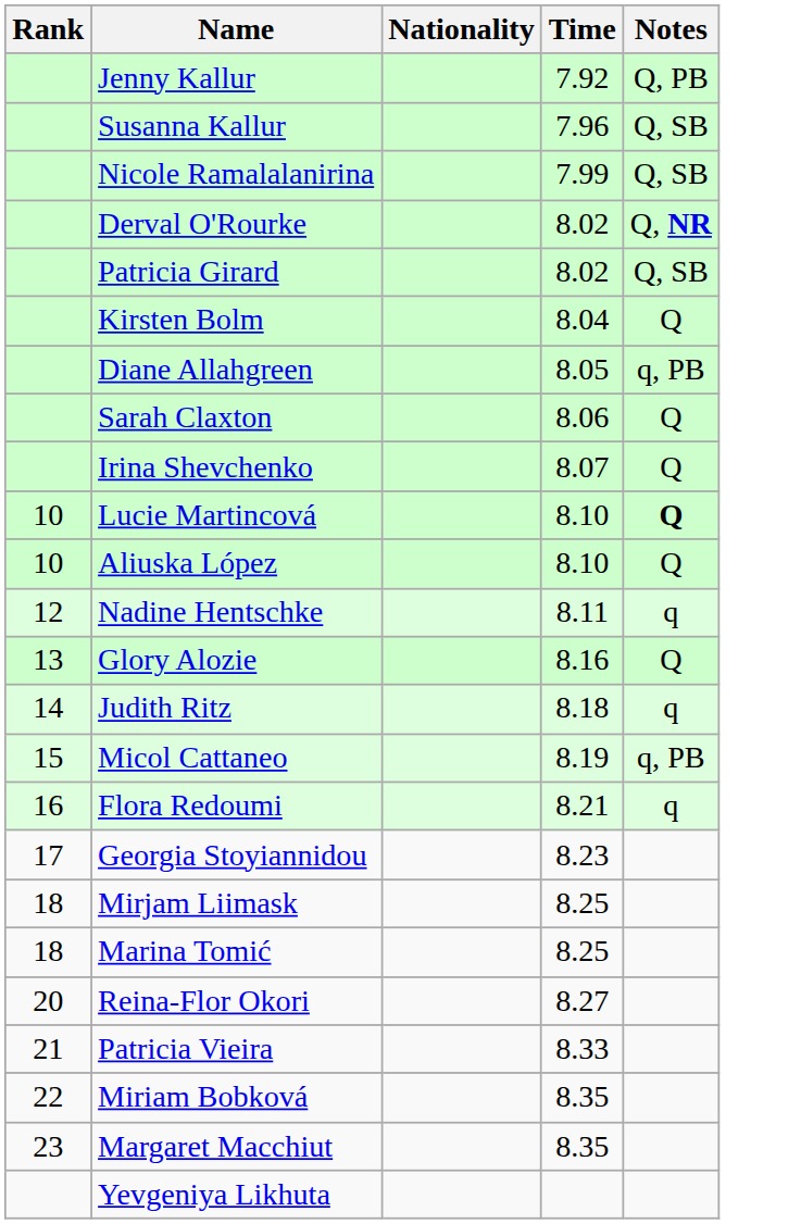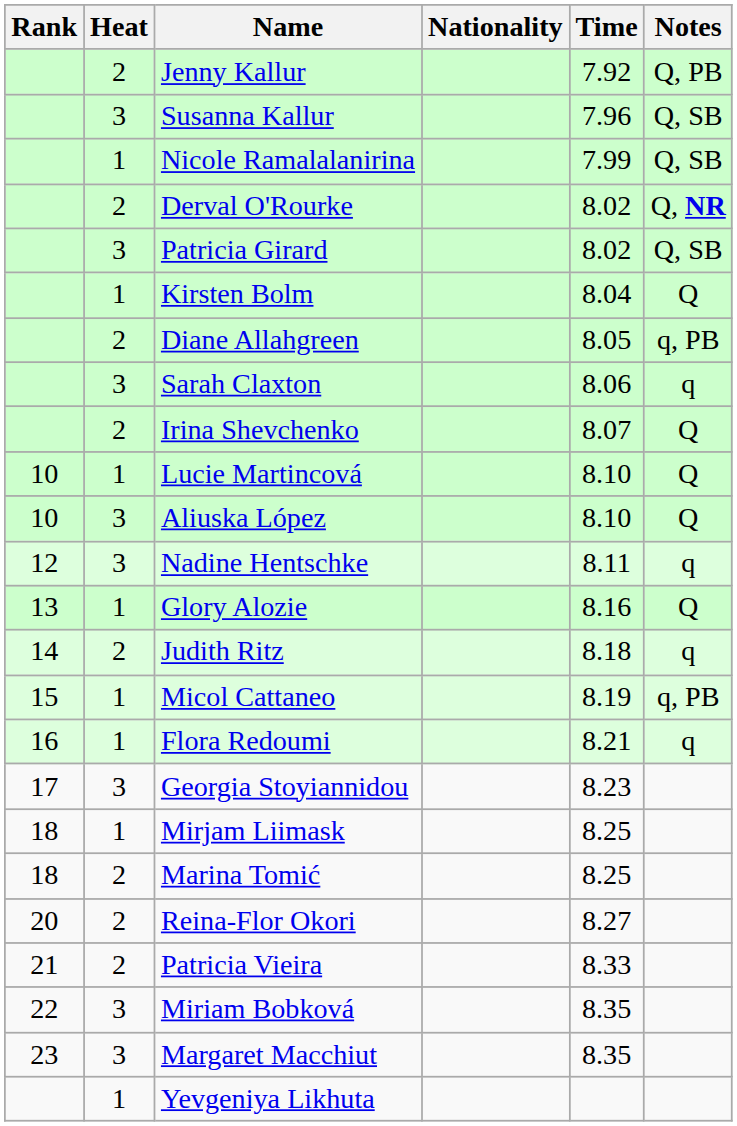 <table class="wikitable sortable" style="text-align:center">
 <tr>
 <th>Rank</th>
+<th>Heat</th>
 <th>Name</th>
 <th>Nationality</th>
 <th>Time</th>
 <th>Notes</th>
 </tr>
 <tr bgcolor=ccffcc>
 <td></td>
+<td>2</td>
 <td align="left"><a href='#'>Jenny Kallur</a></td>
 <td align=left></td>
 <td>7.92</td>
 <td>Q, PB</td>
 </tr>
 <tr bgcolor=ccffcc>
 <td></td>
+<td>3</td>
 <td align="left"><a href='#'>Susanna Kallur</a></td>
 <td align=left></td>
 <td>7.96</td>
 <td>Q, SB</td>
 </tr>
 <tr bgcolor=ccffcc>
 <td></td>
+<td>1</td>
 <td align="left"><a href='#'>Nicole Ramalalanirina</a></td>
 <td align=left></td>
 <td>7.99</td>
 <td>Q, SB</td>
 </tr>
 <tr bgcolor=ccffcc>
 <td></td>
+<td>2</td>
 <td align="left"><a href='#'>Derval O'Rourke</a></td>
 <td align=left></td>
 <td>8.02</td>
 <td>Q, <strong><a href='#'>NR</a></strong></td>
 </tr>
 <tr bgcolor=ccffcc>
 <td></td>
+<td>3</td>
 <td align="left"><a href='#'>Patricia Girard</a></td>
 <td align=left></td>
 <td>8.02</td>
 <td>Q, SB</td>
 </tr>
 <tr bgcolor=ccffcc>
 <td></td>
+<td>1</td>
 <td align="left"><a href='#'>Kirsten Bolm</a></td>
 <td align=left></td>
 <td>8.04</td>
 <td>Q</td>
 </tr>
 <tr bgcolor=ccffcc>
 <td></td>
+<td>2</td>
 <td align="left"><a href='#'>Diane Allahgreen</a></td>
 <td align=left></td>
 <td>8.05</td>
 <td>q, PB</td>
 </tr>
 <tr bgcolor=ccffcc>
 <td></td>
+<td>3</td>
 <td align="left"><a href='#'>Sarah Claxton</a></td>
 <td align=left></td>
 <td>8.06</td>
-<td>Q</td>
+<td>q</td>
 </tr>
 <tr bgcolor=ccffcc>
 <td></td>
+<td>2</td>
 <td align="left"><a href='#'>Irina Shevchenko</a></td>
 <td align=left></td>
 <td>8.07</td>
 <td>Q</td>
 </tr>
 <tr bgcolor=ccffcc>
 <td>10</td>
+<td>1</td>
 <td align="left"><a href='#'>Lucie Martincová</a></td>
 <td align=left></td>
 <td>8.10</td>
-<td><strong>Q</strong></td>
+<td>Q</td>
 </tr>
 <tr bgcolor=ccffcc>
 <td>10</td>
+<td>3</td>
 <td align="left"><a href='#'>Aliuska López</a></td>
 <td align=left></td>
 <td>8.10</td>
 <td>Q</td>
 </tr>
 <tr bgcolor=ddffdd>
 <td>12</td>
+<td>3</td>
 <td align="left"><a href='#'>Nadine Hentschke</a></td>
 <td align=left></td>
 <td>8.11</td>
 <td>q</td>
 </tr>
 <tr bgcolor=ccffcc>
 <td>13</td>
+<td>1</td>
 <td align="left"><a href='#'>Glory Alozie</a></td>
 <td align=left></td>
 <td>8.16</td>
 <td>Q</td>
 </tr>
 <tr bgcolor=ddffdd>
 <td>14</td>
+<td>2</td>
 <td align="left"><a href='#'>Judith Ritz</a></td>
 <td align=left></td>
 <td>8.18</td>
 <td>q</td>
 </tr>
 <tr bgcolor=ddffdd>
 <td>15</td>
+<td>1</td>
 <td align="left"><a href='#'>Micol Cattaneo</a></td>
 <td align=left></td>
 <td>8.19</td>
 <td>q, PB</td>
 </tr>
 <tr bgcolor=ddffdd>
 <td>16</td>
+<td>1</td>
 <td align="left"><a href='#'>Flora Redoumi</a></td>
 <td align=left></td>
 <td>8.21</td>
 <td>q</td>
 </tr>
 <tr>
 <td>17</td>
+<td>3</td>
 <td align="left"><a href='#'>Georgia Stoyiannidou</a></td>
 <td align=left></td>
 <td>8.23</td>
 <td></td>
 </tr>
 <tr>
 <td>18</td>
+<td>1</td>
 <td align="left"><a href='#'>Mirjam Liimask</a></td>
 <td align=left></td>
 <td>8.25</td>
 <td></td>
 </tr>
 <tr>
 <td>18</td>
+<td>2</td>
 <td align="left"><a href='#'>Marina Tomić</a></td>
 <td align=left></td>
 <td>8.25</td>
 <td></td>
 </tr>
 <tr>
 <td>20</td>
+<td>2</td>
 <td align="left"><a href='#'>Reina-Flor Okori</a></td>
 <td align=left></td>
 <td>8.27</td>
 <td></td>
 </tr>
 <tr>
 <td>21</td>
+<td>2</td>
 <td align="left"><a href='#'>Patricia Vieira</a></td>
 <td align=left></td>
 <td>8.33</td>
 <td></td>
 </tr>
 <tr>
 <td>22</td>
+<td>3</td>
 <td align="left"><a href='#'>Miriam Bobková</a></td>
 <td align=left></td>
 <td>8.35</td>
 <td></td>
 </tr>
 <tr>
 <td>23</td>
+<td>3</td>
 <td align="left"><a href='#'>Margaret Macchiut</a></td>
 <td align=left></td>
 <td>8.35</td>
 <td></td>
 </tr>
 <tr>
 <td></td>
+<td>1</td>
 <td align="left"><a href='#'>Yevgeniya Likhuta</a></td>
 <td align=left></td>
 <td></td>
 <td></td>
 </tr>
 </table>
